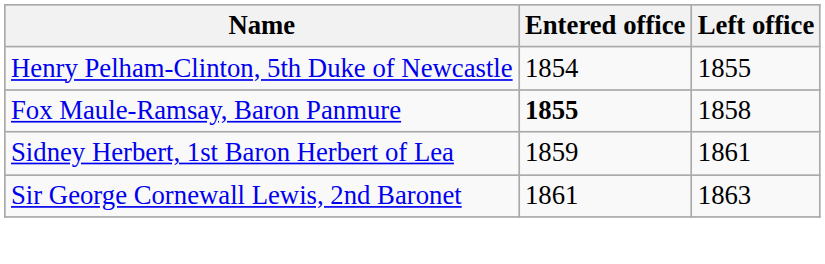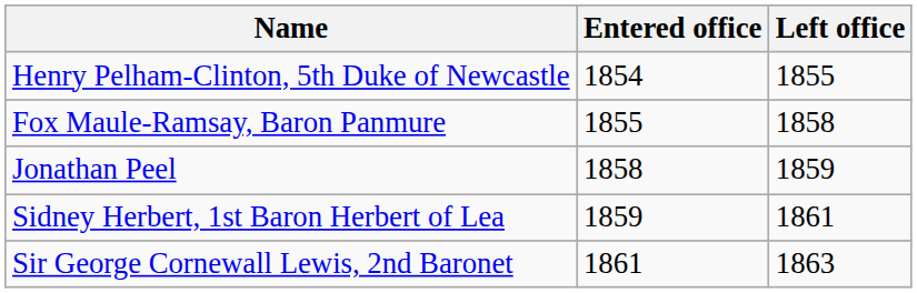 <table class="wikitable" style="text-align:left">
 <tr>
 <th>Name</th>
 <th>Entered office</th>
 <th>Left office</th>
 </tr>
 <tr>
 <td><a href='#'>Henry Pelham-Clinton, 5th Duke of Newcastle</a></td>
 <td>1854</td>
 <td>1855</td>
 </tr>
 <tr>
 <td><a href='#'>Fox Maule-Ramsay, Baron Panmure</a></td>
-<td><strong>1855</strong></td>
+<td>1855</td>
 <td>1858</td>
+</tr>
+<tr>
+<td><a href='#'>Jonathan Peel</a></td>
+<td>1858</td>
+<td>1859</td>
 </tr>
 <tr>
 <td><a href='#'>Sidney Herbert, 1st Baron Herbert of Lea</a></td>
 <td>1859</td>
 <td>1861</td>
 </tr>
 <tr>
 <td><a href='#'>Sir George Cornewall Lewis, 2nd Baronet</a></td>
 <td>1861</td>
 <td>1863</td>
 </tr>
 </table>
